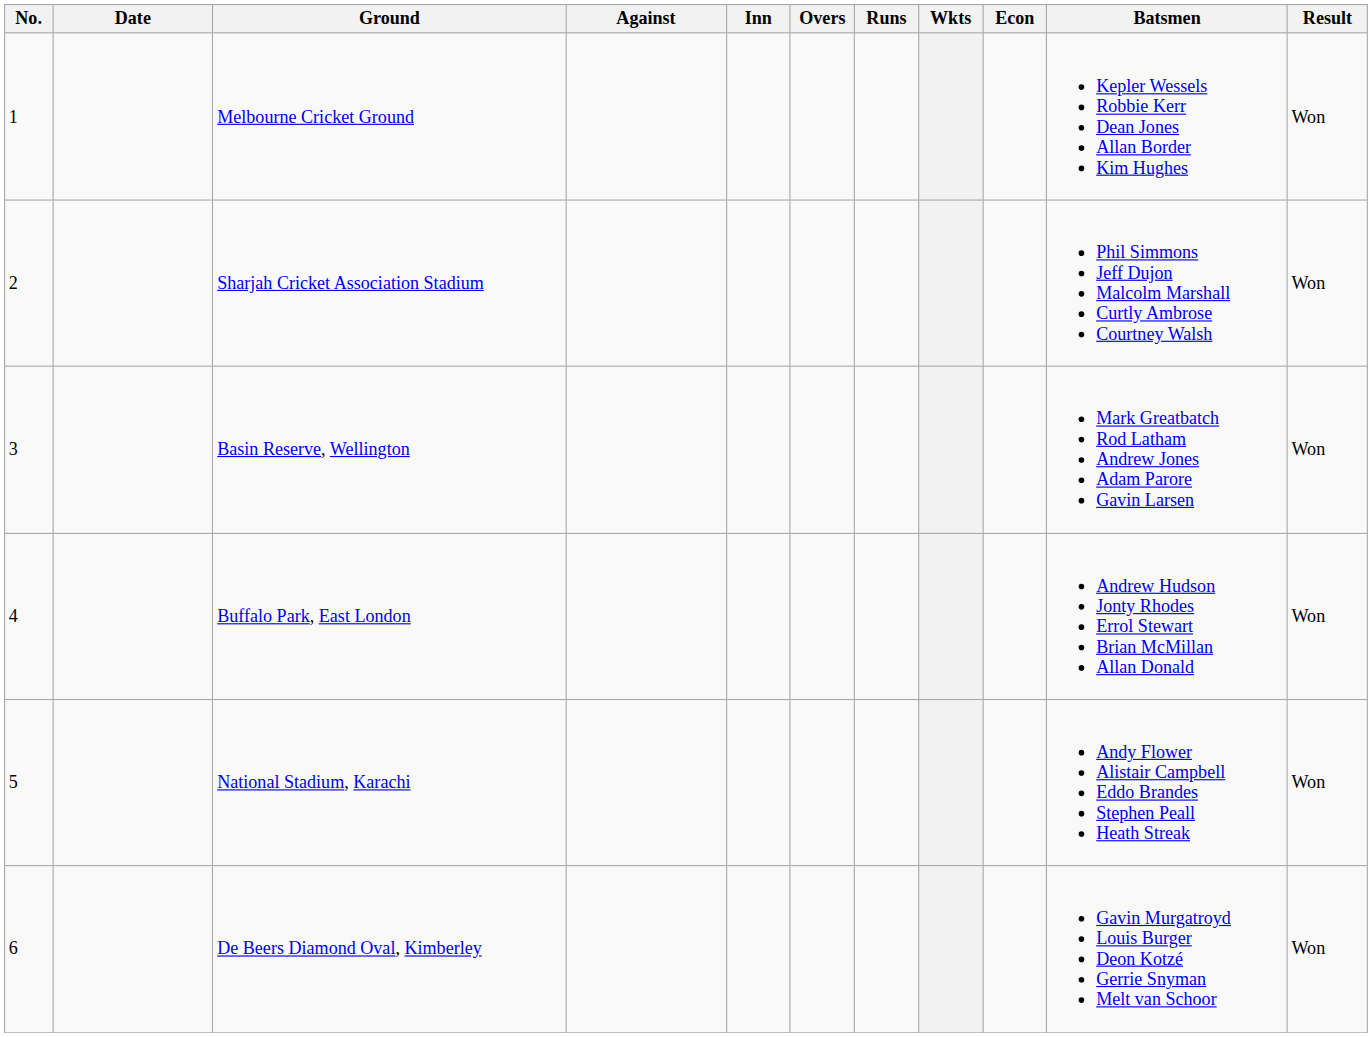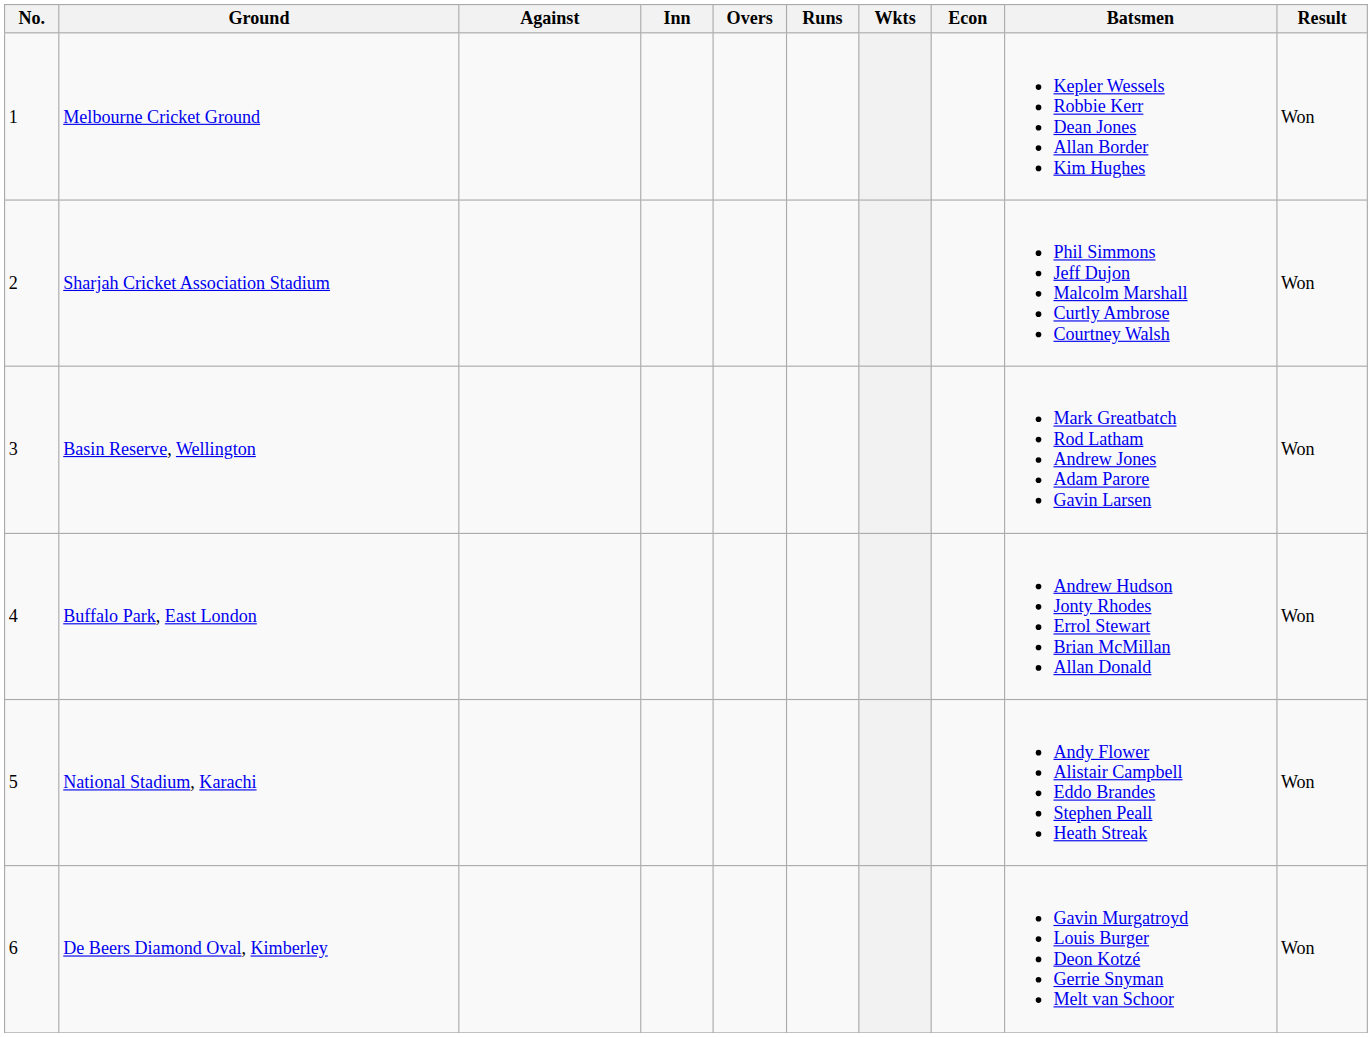 <table class="wikitable plainrowheaders sortable">
 <tr>
 <th style="width:3%;" class="unsortable">No.</th>
-<th style="width:10%;">Date</th>
 <th style="width:22%;">Ground</th>
 <th style="width:10%;">Against</th>
 <th style="width:4%;">Inn</th>
 <th style="width:4%;">Overs</th>
 <th style="width:4%;">Runs</th>
 <th style="width:4%;">Wkts</th>
 <th style="width:4%;">Econ</th>
 <th style="width:15%;" class="unsortable">Batsmen</th>
 <th style="width:5%;">Result</th>
 </tr>
 <tr>
 <td>1</td>
-<td> </td>
 <td><a href='#'>Melbourne Cricket Ground</a></td>
 <td></td>
 <td></td>
 <td></td>
 <td></td>
 <th scope="row"></th>
 <td></td>
 <td><br><ul><li><a href='#'>Kepler Wessels</a></li><li><a href='#'>Robbie Kerr</a></li><li><a href='#'>Dean Jones</a></li><li><a href='#'>Allan Border</a></li><li><a href='#'>Kim Hughes</a></li></ul></td>
 <td>Won</td>
 </tr>
 <tr>
 <td>2</td>
-<td> </td>
 <td><a href='#'>Sharjah Cricket Association Stadium</a></td>
 <td></td>
 <td></td>
 <td></td>
 <td></td>
 <th scope="row"></th>
 <td></td>
 <td><br><ul><li><a href='#'>Phil Simmons</a></li><li><a href='#'>Jeff Dujon</a></li><li><a href='#'>Malcolm Marshall</a></li><li><a href='#'>Curtly Ambrose</a></li><li><a href='#'>Courtney Walsh</a></li></ul></td>
 <td>Won</td>
 </tr>
 <tr>
 <td>3</td>
-<td> </td>
 <td><a href='#'>Basin Reserve</a>, <a href='#'>Wellington</a></td>
 <td></td>
 <td></td>
 <td></td>
 <td></td>
 <th scope="row"></th>
 <td></td>
 <td><br><ul><li><a href='#'>Mark Greatbatch</a></li><li><a href='#'>Rod Latham</a></li><li><a href='#'>Andrew Jones</a></li><li><a href='#'>Adam Parore</a></li><li><a href='#'>Gavin Larsen</a></li></ul></td>
 <td>Won</td>
 </tr>
 <tr>
 <td>4</td>
-<td></td>
 <td><a href='#'>Buffalo Park</a>, <a href='#'>East London</a></td>
 <td></td>
 <td></td>
 <td></td>
 <td></td>
 <th scope="row"></th>
 <td></td>
 <td><br><ul><li><a href='#'>Andrew Hudson</a></li><li><a href='#'>Jonty Rhodes</a></li><li><a href='#'>Errol Stewart</a></li><li><a href='#'>Brian McMillan</a></li><li><a href='#'>Allan Donald</a></li></ul></td>
 <td>Won</td>
 </tr>
 <tr>
 <td>5</td>
-<td> </td>
 <td><a href='#'>National Stadium</a>, <a href='#'>Karachi</a></td>
 <td></td>
 <td></td>
 <td></td>
 <td></td>
 <th scope="row"></th>
 <td></td>
 <td><br><ul><li><a href='#'>Andy Flower</a></li><li><a href='#'>Alistair Campbell</a></li><li><a href='#'>Eddo Brandes</a></li><li><a href='#'>Stephen Peall</a></li><li><a href='#'>Heath Streak</a></li></ul></td>
 <td>Won</td>
 </tr>
 <tr>
 <td>6</td>
-<td> </td>
 <td><a href='#'>De Beers Diamond Oval</a>, <a href='#'>Kimberley</a></td>
 <td></td>
 <td></td>
 <td></td>
 <td></td>
 <th scope="row"></th>
 <td></td>
 <td><br><ul><li><a href='#'>Gavin Murgatroyd</a></li><li><a href='#'>Louis Burger</a></li><li><a href='#'>Deon Kotzé</a></li><li><a href='#'>Gerrie Snyman</a></li><li><a href='#'>Melt van Schoor</a></li></ul></td>
 <td>Won</td>
 </tr>
 </table>
